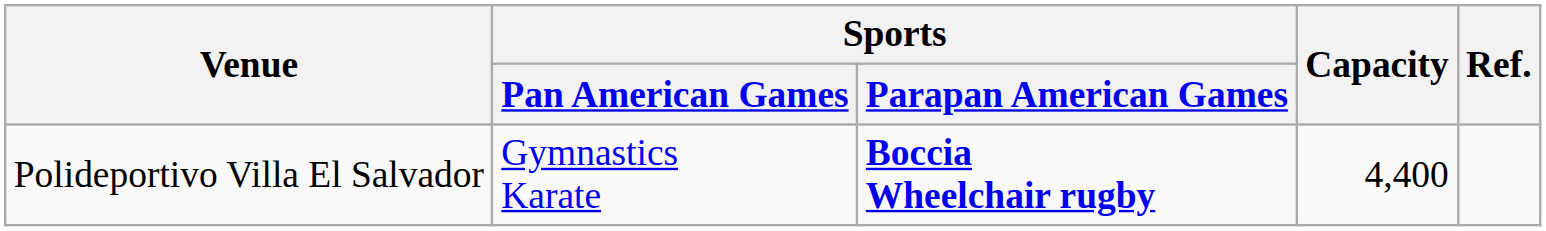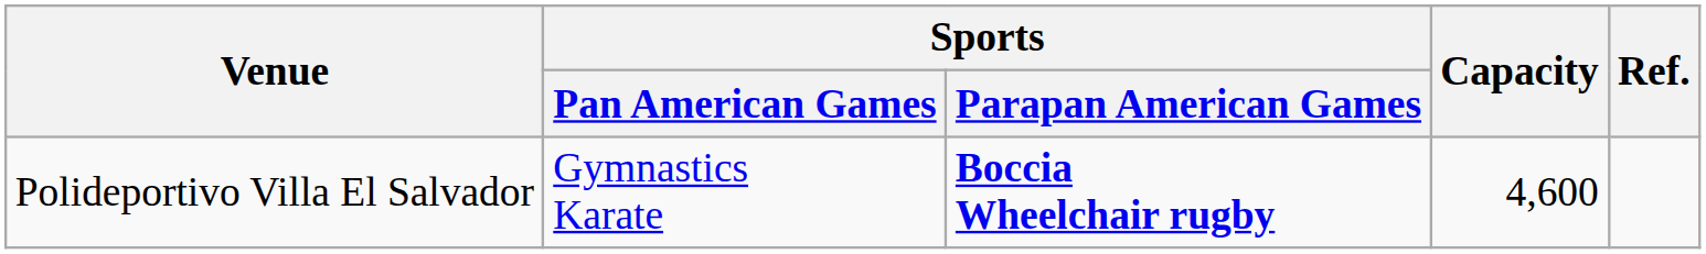 <table class="wikitable sortable">
 <tr>
 <th rowspan="2">Venue</th>
 <th colspan="2" class="unsortable">Sports</th>
 <th rowspan="2">Capacity</th>
 <th rowspan="2" class="unsortable">Ref.</th>
 </tr>
 <tr>
 <th><a href='#'>Pan American Games</a></th>
 <th><a href='#'>Parapan American Games</a></th>
 </tr>
 <tr>
 <td>Polideportivo Villa El Salvador</td>
 <td><a href='#'>Gymnastics</a><br><a href='#'>Karate</a></td>
 <td><strong><a href='#'>Boccia</a><br><a href='#'>Wheelchair rugby</a></strong></td>
-<td align="right">4,400</td>
+<td align="right">4,600</td>
 <td align=center></td>
 </tr>
 </table>
